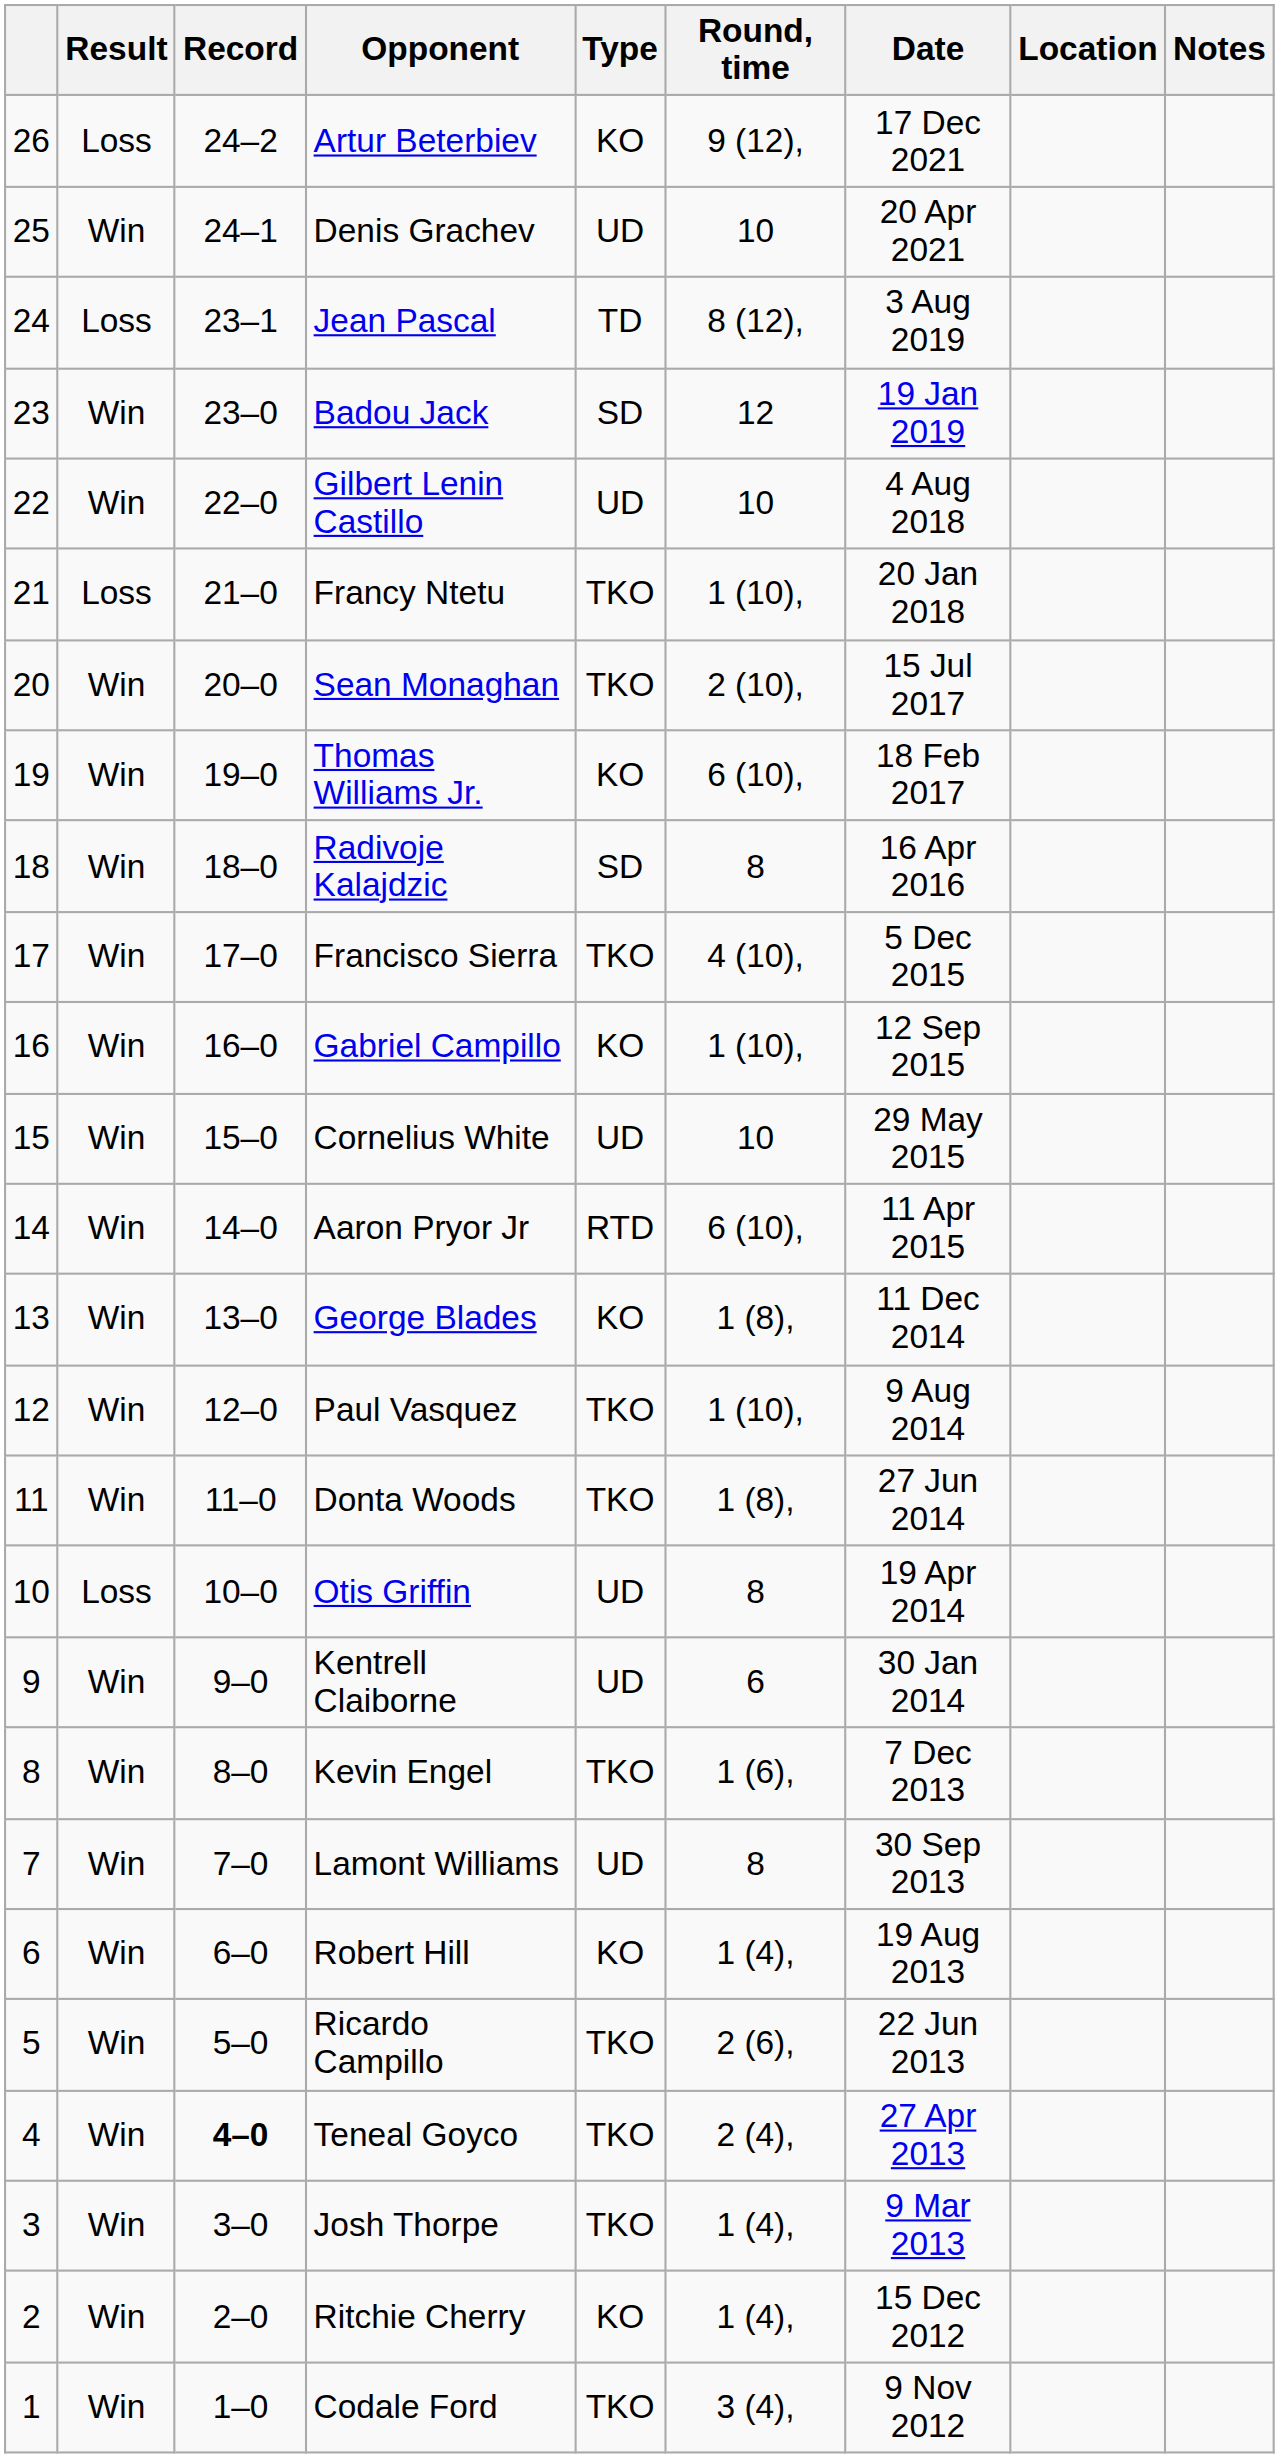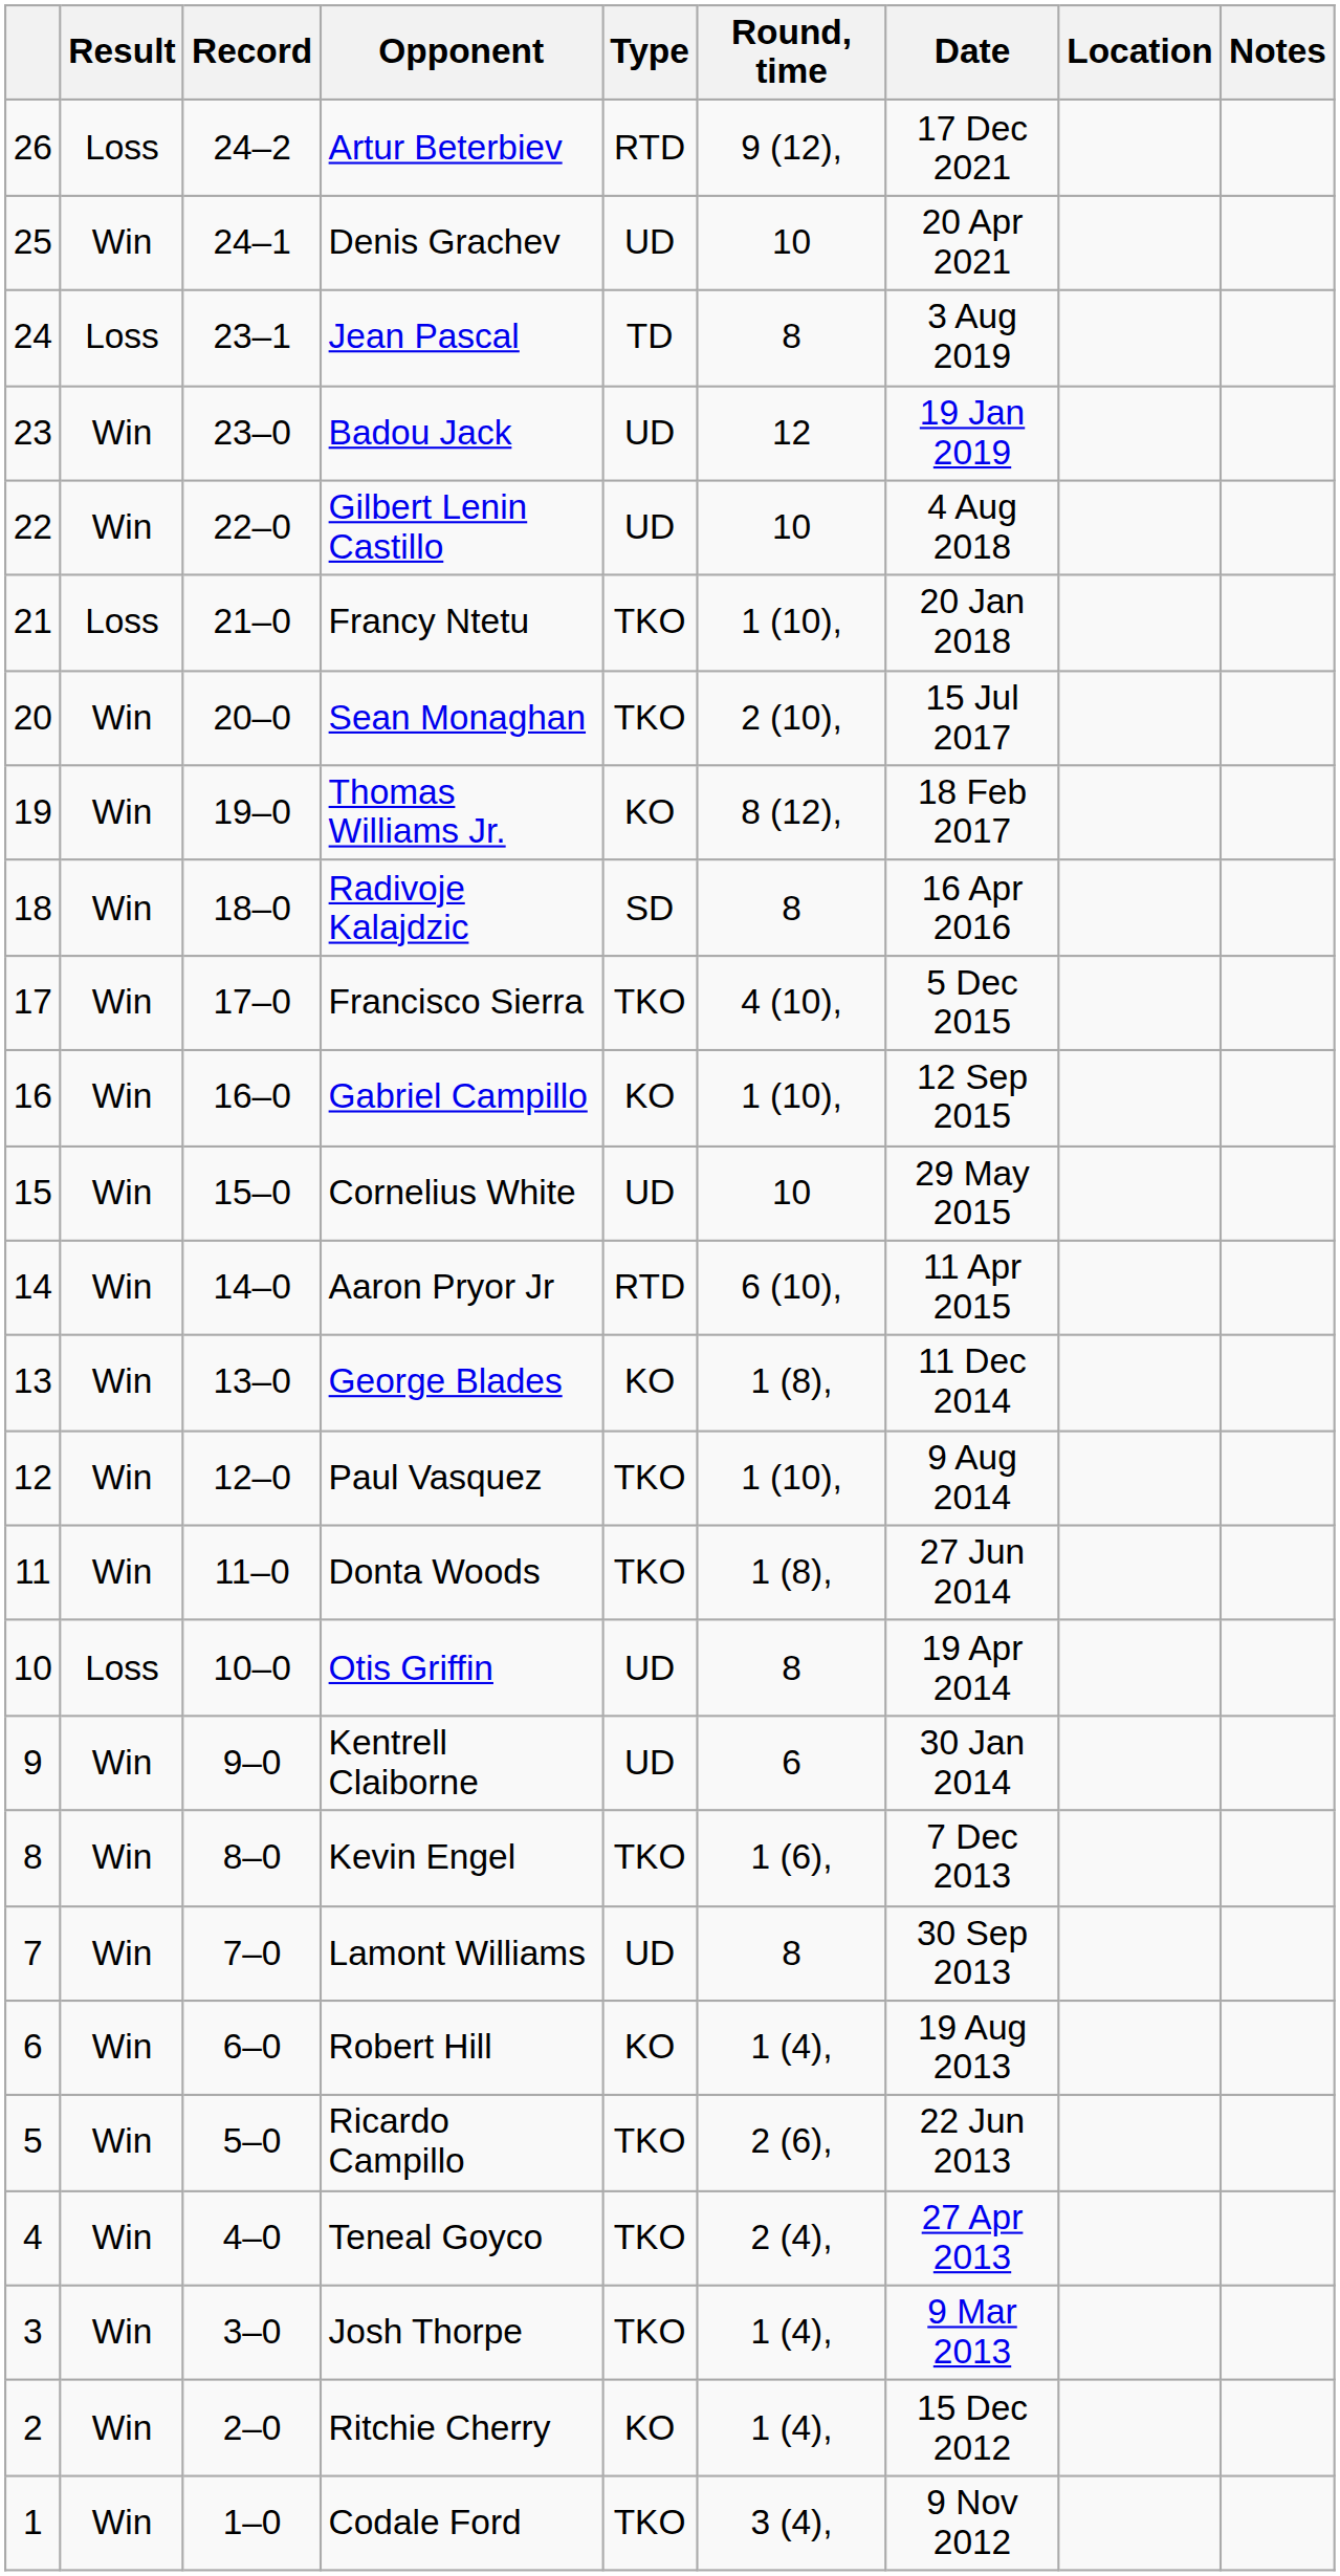 <table class="wikitable" style="text-align:center">
 <tr>
 <th></th>
 <th>Result</th>
 <th>Record</th>
 <th>Opponent</th>
 <th>Type</th>
 <th>Round, time</th>
 <th>Date</th>
 <th>Location</th>
 <th>Notes</th>
 </tr>
 <tr>
 <td>26</td>
 <td>Loss</td>
 <td>24–2</td>
 <td style="text-align:left;"><a href='#'>Artur Beterbiev</a></td>
-<td>KO</td>
+<td>RTD</td>
 <td>9 (12), </td>
 <td>17 Dec 2021</td>
 <td style="text-align:left;"></td>
 <td style="text-align:left;"></td>
 </tr>
 <tr>
 <td>25</td>
 <td>Win</td>
 <td>24–1</td>
 <td style="text-align:left;">Denis Grachev</td>
 <td>UD</td>
 <td>10</td>
 <td>20 Apr 2021</td>
 <td style="text-align:left;"></td>
 <td></td>
 </tr>
 <tr>
 <td>24</td>
 <td>Loss</td>
 <td>23–1</td>
 <td style="text-align:left;"><a href='#'>Jean Pascal</a></td>
 <td>TD</td>
-<td>8 (12), </td>
+<td>8</td>
 <td>3 Aug 2019</td>
 <td style="text-align:left;"></td>
 <td style="text-align:left;"></td>
 </tr>
 <tr>
 <td>23</td>
 <td>Win</td>
 <td>23–0</td>
 <td style="text-align:left;"><a href='#'>Badou Jack</a></td>
-<td>SD</td>
+<td>UD</td>
 <td>12</td>
 <td><a href='#'>19 Jan 2019</a></td>
 <td style="text-align:left;"></td>
 <td style="text-align:left;"></td>
 </tr>
 <tr>
 <td>22</td>
 <td>Win</td>
 <td>22–0</td>
 <td style="text-align:left;"><a href='#'>Gilbert Lenin Castillo</a></td>
 <td>UD</td>
 <td>10</td>
 <td>4 Aug 2018</td>
 <td style="text-align:left;"></td>
 <td style="text-align:left;"></td>
 </tr>
 <tr>
 <td>21</td>
 <td>Loss</td>
 <td>21–0</td>
 <td style="text-align:left;">Francy Ntetu</td>
 <td>TKO</td>
 <td>1 (10), </td>
 <td>20 Jan 2018</td>
 <td style="text-align:left;"></td>
 <td style="text-align:left;"></td>
 </tr>
 <tr>
 <td>20</td>
 <td>Win</td>
 <td>20–0</td>
 <td style="text-align:left;"><a href='#'>Sean Monaghan</a></td>
 <td>TKO</td>
 <td>2 (10), </td>
 <td>15 Jul 2017</td>
 <td style="text-align:left;"></td>
 <td style="text-align:left;"></td>
 </tr>
 <tr>
 <td>19</td>
 <td>Win</td>
 <td>19–0</td>
 <td style="text-align:left;"><a href='#'>Thomas Williams Jr.</a></td>
 <td>KO</td>
-<td>6 (10), </td>
+<td>8 (12), </td>
 <td>18 Feb 2017</td>
 <td style="text-align:left;"></td>
 <td style="text-align:left;"></td>
 </tr>
 <tr>
 <td>18</td>
 <td>Win</td>
 <td>18–0</td>
 <td style="text-align:left;"><a href='#'>Radivoje Kalajdzic</a></td>
 <td>SD</td>
 <td>8</td>
 <td>16 Apr 2016</td>
 <td style="text-align:left;"></td>
 <td style="text-align:left;"></td>
 </tr>
 <tr>
 <td>17</td>
 <td>Win</td>
 <td>17–0</td>
 <td style="text-align:left;">Francisco Sierra</td>
 <td>TKO</td>
 <td>4 (10), </td>
 <td>5 Dec 2015</td>
 <td style="text-align:left;"></td>
 <td style="text-align:left;"></td>
 </tr>
 <tr>
 <td>16</td>
 <td>Win</td>
 <td>16–0</td>
 <td style="text-align:left;"><a href='#'>Gabriel Campillo</a></td>
 <td>KO</td>
 <td>1 (10), </td>
 <td>12 Sep 2015</td>
 <td style="text-align:left;"></td>
 <td style="text-align:left;"></td>
 </tr>
 <tr>
 <td>15</td>
 <td>Win</td>
 <td>15–0</td>
 <td style="text-align:left;">Cornelius White</td>
 <td>UD</td>
 <td>10</td>
 <td>29 May 2015</td>
 <td style="text-align:left;"></td>
 <td style="text-align:left;"></td>
 </tr>
 <tr>
 <td>14</td>
 <td>Win</td>
 <td>14–0</td>
 <td style="text-align:left;">Aaron Pryor Jr</td>
 <td>RTD</td>
 <td>6 (10), </td>
 <td>11 Apr 2015</td>
 <td style="text-align:left;"></td>
 <td style="text-align:left;"></td>
 </tr>
 <tr>
 <td>13</td>
 <td>Win</td>
 <td>13–0</td>
 <td style="text-align:left;"><a href='#'>George Blades</a></td>
 <td>KO</td>
 <td>1 (8), </td>
 <td>11 Dec 2014</td>
 <td style="text-align:left;"></td>
 <td style="text-align:left;"></td>
 </tr>
 <tr>
 <td>12</td>
 <td>Win</td>
 <td>12–0</td>
 <td style="text-align:left;">Paul Vasquez</td>
 <td>TKO</td>
 <td>1 (10), </td>
 <td>9 Aug 2014</td>
 <td style="text-align:left;"></td>
 <td style="text-align:left;"></td>
 </tr>
 <tr>
 <td>11</td>
 <td>Win</td>
 <td>11–0</td>
 <td style="text-align:left;">Donta Woods</td>
 <td>TKO</td>
 <td>1 (8), </td>
 <td>27 Jun 2014</td>
 <td style="text-align:left;"></td>
 <td style="text-align:left;"></td>
 </tr>
 <tr>
 <td>10</td>
 <td>Loss</td>
 <td>10–0</td>
 <td style="text-align:left;"><a href='#'>Otis Griffin</a></td>
 <td>UD</td>
 <td>8</td>
 <td>19 Apr 2014</td>
 <td style="text-align:left;"></td>
 <td style="text-align:left;"></td>
 </tr>
 <tr>
 <td>9</td>
 <td>Win</td>
 <td>9–0</td>
 <td style="text-align:left;">Kentrell Claiborne</td>
 <td>UD</td>
 <td>6</td>
 <td>30 Jan 2014</td>
 <td style="text-align:left;"></td>
 <td style="text-align:left;"></td>
 </tr>
 <tr>
 <td>8</td>
 <td>Win</td>
 <td>8–0</td>
 <td style="text-align:left;">Kevin Engel</td>
 <td>TKO</td>
 <td>1 (6), </td>
 <td>7 Dec 2013</td>
 <td style="text-align:left;"></td>
 <td style="text-align:left;"></td>
 </tr>
 <tr>
 <td>7</td>
 <td>Win</td>
 <td>7–0</td>
 <td style="text-align:left;">Lamont Williams</td>
 <td>UD</td>
 <td>8</td>
 <td>30 Sep 2013</td>
 <td style="text-align:left;"></td>
 <td style="text-align:left;"></td>
 </tr>
 <tr>
 <td>6</td>
 <td>Win</td>
 <td>6–0</td>
 <td style="text-align:left;">Robert Hill</td>
 <td>KO</td>
 <td>1 (4), </td>
 <td>19 Aug 2013</td>
 <td style="text-align:left;"></td>
 <td style="text-align:left;"></td>
 </tr>
 <tr>
 <td>5</td>
 <td>Win</td>
 <td>5–0</td>
 <td style="text-align:left;">Ricardo Campillo</td>
 <td>TKO</td>
 <td>2 (6), </td>
 <td>22 Jun 2013</td>
 <td style="text-align:left;"></td>
 <td style="text-align:left;"></td>
 </tr>
 <tr>
 <td>4</td>
 <td>Win</td>
-<td><strong>4–0</strong></td>
+<td>4–0</td>
 <td style="text-align:left;">Teneal Goyco</td>
 <td>TKO</td>
 <td>2 (4), </td>
 <td><a href='#'>27 Apr 2013</a></td>
 <td style="text-align:left;"></td>
 <td style="text-align:left;"></td>
 </tr>
 <tr>
 <td>3</td>
 <td>Win</td>
 <td>3–0</td>
 <td style="text-align:left;">Josh Thorpe</td>
 <td>TKO</td>
 <td>1 (4), </td>
 <td><a href='#'>9 Mar 2013</a></td>
 <td style="text-align:left;"></td>
 <td style="text-align:left;"></td>
 </tr>
 <tr>
 <td>2</td>
 <td>Win</td>
 <td>2–0</td>
 <td style="text-align:left;">Ritchie Cherry</td>
 <td>KO</td>
 <td>1 (4), </td>
 <td>15 Dec 2012</td>
 <td style="text-align:left;"></td>
 <td style="text-align:left;"></td>
 </tr>
 <tr>
 <td>1</td>
 <td>Win</td>
 <td>1–0</td>
 <td style="text-align:left;">Codale Ford</td>
 <td>TKO</td>
 <td>3 (4), </td>
 <td>9 Nov 2012</td>
 <td style="text-align:left;"></td>
 <td style="text-align:left;"></td>
 </tr>
 </table>
